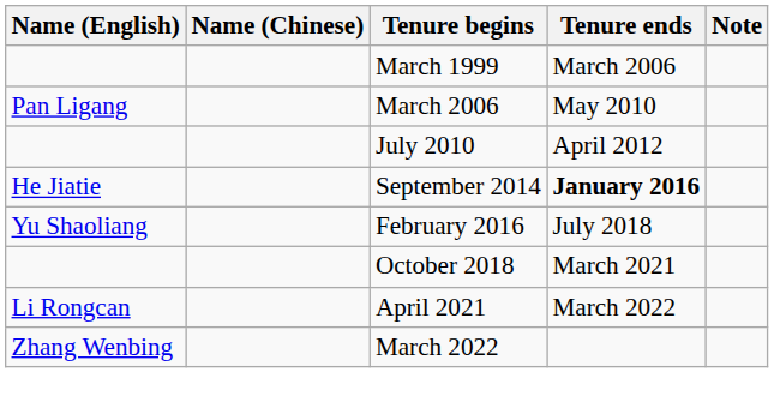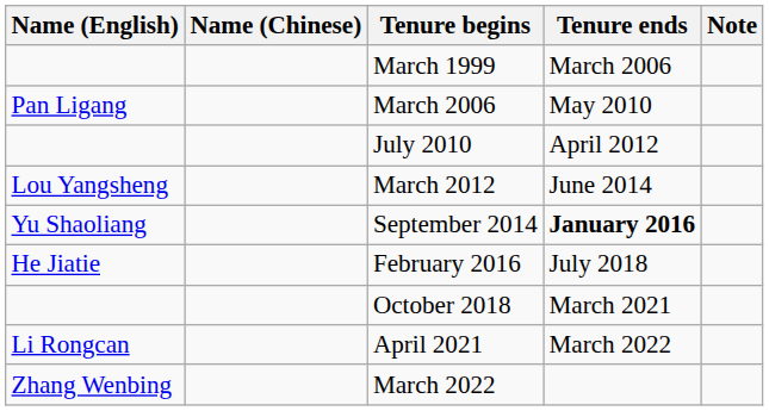 <table class="wikitable">
 <tr>
 <th>Name (English)</th>
 <th>Name (Chinese)</th>
 <th>Tenure begins</th>
 <th>Tenure ends</th>
 <th>Note</th>
 </tr>
 <tr>
 <td></td>
 <td></td>
 <td>March 1999</td>
 <td>March 2006</td>
 <td></td>
 </tr>
 <tr>
 <td><a href='#'>Pan Ligang</a></td>
 <td></td>
 <td>March 2006</td>
 <td>May 2010</td>
 <td></td>
 </tr>
 <tr>
 <td></td>
 <td></td>
 <td>July 2010</td>
 <td>April 2012</td>
 <td></td>
 </tr>
 <tr>
-<td><a href='#'>He Jiatie</a></td>
+<td><a href='#'>Lou Yangsheng</a></td>
+<td></td>
+<td>March 2012</td>
+<td>June 2014</td>
+<td></td>
+</tr>
+<tr>
+<td><a href='#'>Yu Shaoliang</a></td>
 <td></td>
 <td>September 2014</td>
 <td><strong>January 2016</strong></td>
 <td></td>
 </tr>
 <tr>
-<td><a href='#'>Yu Shaoliang</a></td>
+<td><a href='#'>He Jiatie</a></td>
 <td></td>
 <td>February 2016</td>
 <td>July 2018</td>
 <td></td>
 </tr>
 <tr>
 <td></td>
 <td></td>
 <td>October 2018</td>
 <td>March 2021</td>
 <td></td>
 </tr>
 <tr>
 <td><a href='#'>Li Rongcan</a></td>
 <td></td>
 <td>April 2021</td>
 <td>March 2022</td>
 <td></td>
 </tr>
 <tr>
 <td><a href='#'>Zhang Wenbing</a></td>
 <td></td>
 <td>March 2022</td>
 <td></td>
 <td></td>
 </tr>
 </table>
